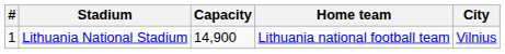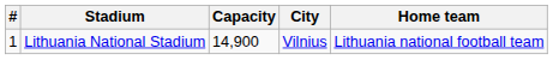 <table class="wikitable sortable">
 <tr>
 <th>#</th>
 <th>Stadium</th>
 <th>Capacity</th>
+<th>City</th>
 <th>Home team</th>
-<th>City</th>
 </tr>
 <tr>
 <td>1</td>
 <td><a href='#'>Lithuania National Stadium</a></td>
 <td>14,900</td>
+<td><a href='#'>Vilnius</a></td>
 <td><a href='#'>Lithuania national football team</a></td>
-<td><a href='#'>Vilnius</a></td>
 </tr>
 </table>
